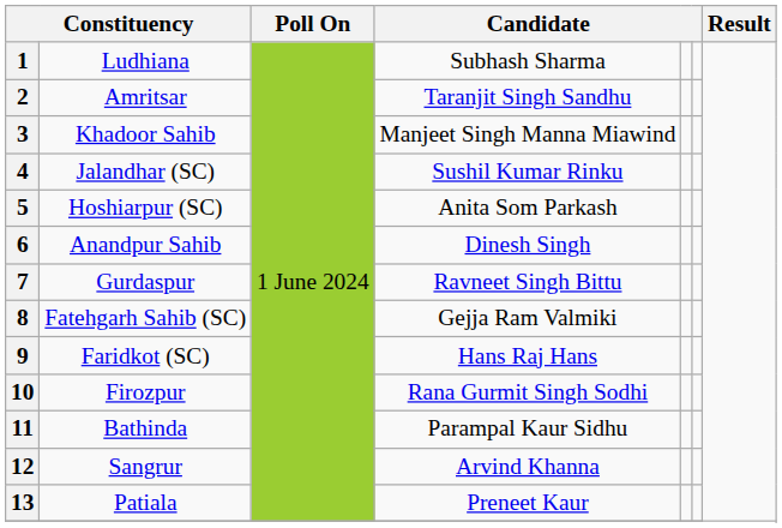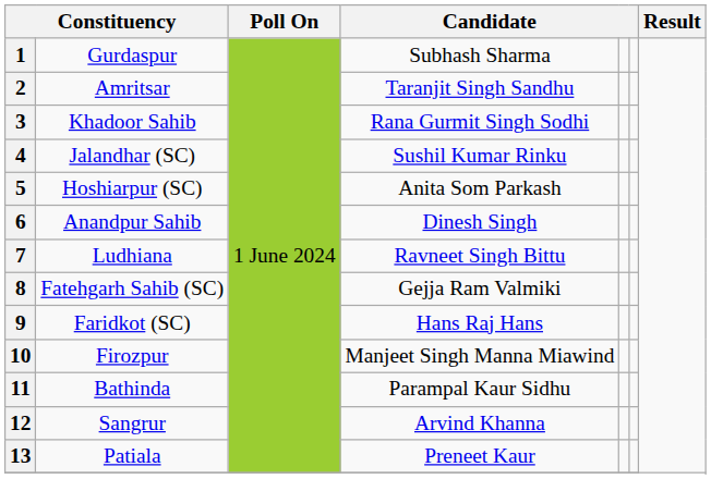 <table class="wikitable sortable" style="text-align:center;">
 <tr>
 <th colspan="2">Constituency</th>
 <th>Poll On</th>
 <th colspan="3">Candidate</th>
 <th>Result</th>
 </tr>
 <tr>
 <th>1</th>
-<td><a href='#'>Ludhiana</a></td>
+<td><a href='#'>Gurdaspur</a></td>
 <td rowspan="13" bgcolor=#9ACD32>1 June 2024</td>
 <td>Subhash Sharma</td>
 <td></td>
 <td></td>
 </tr>
 <tr>
 <th>2</th>
 <td><a href='#'>Amritsar</a></td>
 <td><a href='#'>Taranjit Singh Sandhu</a></td>
 <td></td>
 <td></td>
 </tr>
 <tr>
 <th>3</th>
 <td><a href='#'>Khadoor Sahib</a></td>
-<td>Manjeet Singh Manna Miawind</td>
+<td><a href='#'>Rana Gurmit Singh Sodhi</a></td>
 <td></td>
 <td></td>
 </tr>
 <tr>
 <th>4</th>
 <td><a href='#'>Jalandhar</a> (SC)</td>
 <td><a href='#'>Sushil Kumar Rinku</a></td>
 <td></td>
 <td></td>
 </tr>
 <tr>
 <th>5</th>
 <td><a href='#'>Hoshiarpur</a> (SC)</td>
 <td>Anita Som Parkash</td>
 <td></td>
 <td></td>
 </tr>
 <tr>
 <th>6</th>
 <td><a href='#'>Anandpur Sahib</a></td>
 <td><a href='#'>Dinesh Singh</a></td>
 <td></td>
 <td></td>
 </tr>
 <tr>
 <th>7</th>
-<td><a href='#'>Gurdaspur</a></td>
+<td><a href='#'>Ludhiana</a></td>
 <td><a href='#'>Ravneet Singh Bittu</a></td>
 <td></td>
 <td></td>
 </tr>
 <tr>
 <th>8</th>
 <td><a href='#'>Fatehgarh Sahib</a> (SC)</td>
 <td>Gejja Ram Valmiki</td>
 <td></td>
 <td></td>
 </tr>
 <tr>
 <th>9</th>
 <td><a href='#'>Faridkot</a> (SC)</td>
 <td><a href='#'>Hans Raj Hans</a></td>
 <td></td>
 <td></td>
 </tr>
 <tr>
 <th>10</th>
 <td><a href='#'>Firozpur</a></td>
-<td><a href='#'>Rana Gurmit Singh Sodhi</a></td>
+<td>Manjeet Singh Manna Miawind</td>
 <td></td>
 <td></td>
 </tr>
 <tr>
 <th>11</th>
 <td><a href='#'>Bathinda</a></td>
 <td>Parampal Kaur Sidhu</td>
 <td></td>
 <td></td>
 </tr>
 <tr>
 <th>12</th>
 <td><a href='#'>Sangrur</a></td>
 <td><a href='#'>Arvind Khanna</a></td>
 <td></td>
 <td></td>
 </tr>
 <tr>
 <th>13</th>
 <td><a href='#'>Patiala</a></td>
 <td><a href='#'>Preneet Kaur</a></td>
 <td></td>
 <td></td>
 </tr>
 <tr>
 </tr>
 </table>
